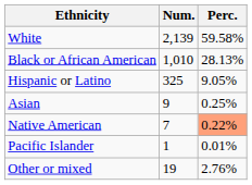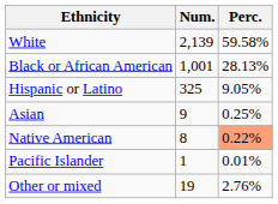 <table class="wikitable">
 <tr>
 <th>Ethnicity</th>
 <th>Num.</th>
 <th>Perc.</th>
 </tr>
 <tr>
 <td><a href='#'>White</a></td>
 <td>2,139</td>
 <td>59.58%</td>
 </tr>
 <tr>
 <td><a href='#'>Black or African American</a></td>
-<td>1,010</td>
+<td>1,001</td>
 <td>28.13%</td>
 </tr>
 <tr>
 <td><a href='#'>Hispanic</a> or <a href='#'>Latino</a></td>
 <td>325</td>
 <td>9.05%</td>
 </tr>
 <tr>
 <td><a href='#'>Asian</a></td>
 <td>9</td>
 <td>0.25%</td>
 </tr>
 <tr>
 <td><a href='#'>Native American</a></td>
-<td>7</td>
+<td>8</td>
 <td style="background: lightsalmon;">0.22%</td>
 </tr>
 <tr>
 <td><a href='#'>Pacific Islander</a></td>
 <td>1</td>
 <td>0.01%</td>
 </tr>
 <tr>
 <td><a href='#'>Other or mixed</a></td>
 <td>19</td>
 <td>2.76%</td>
 </tr>
 </table>
